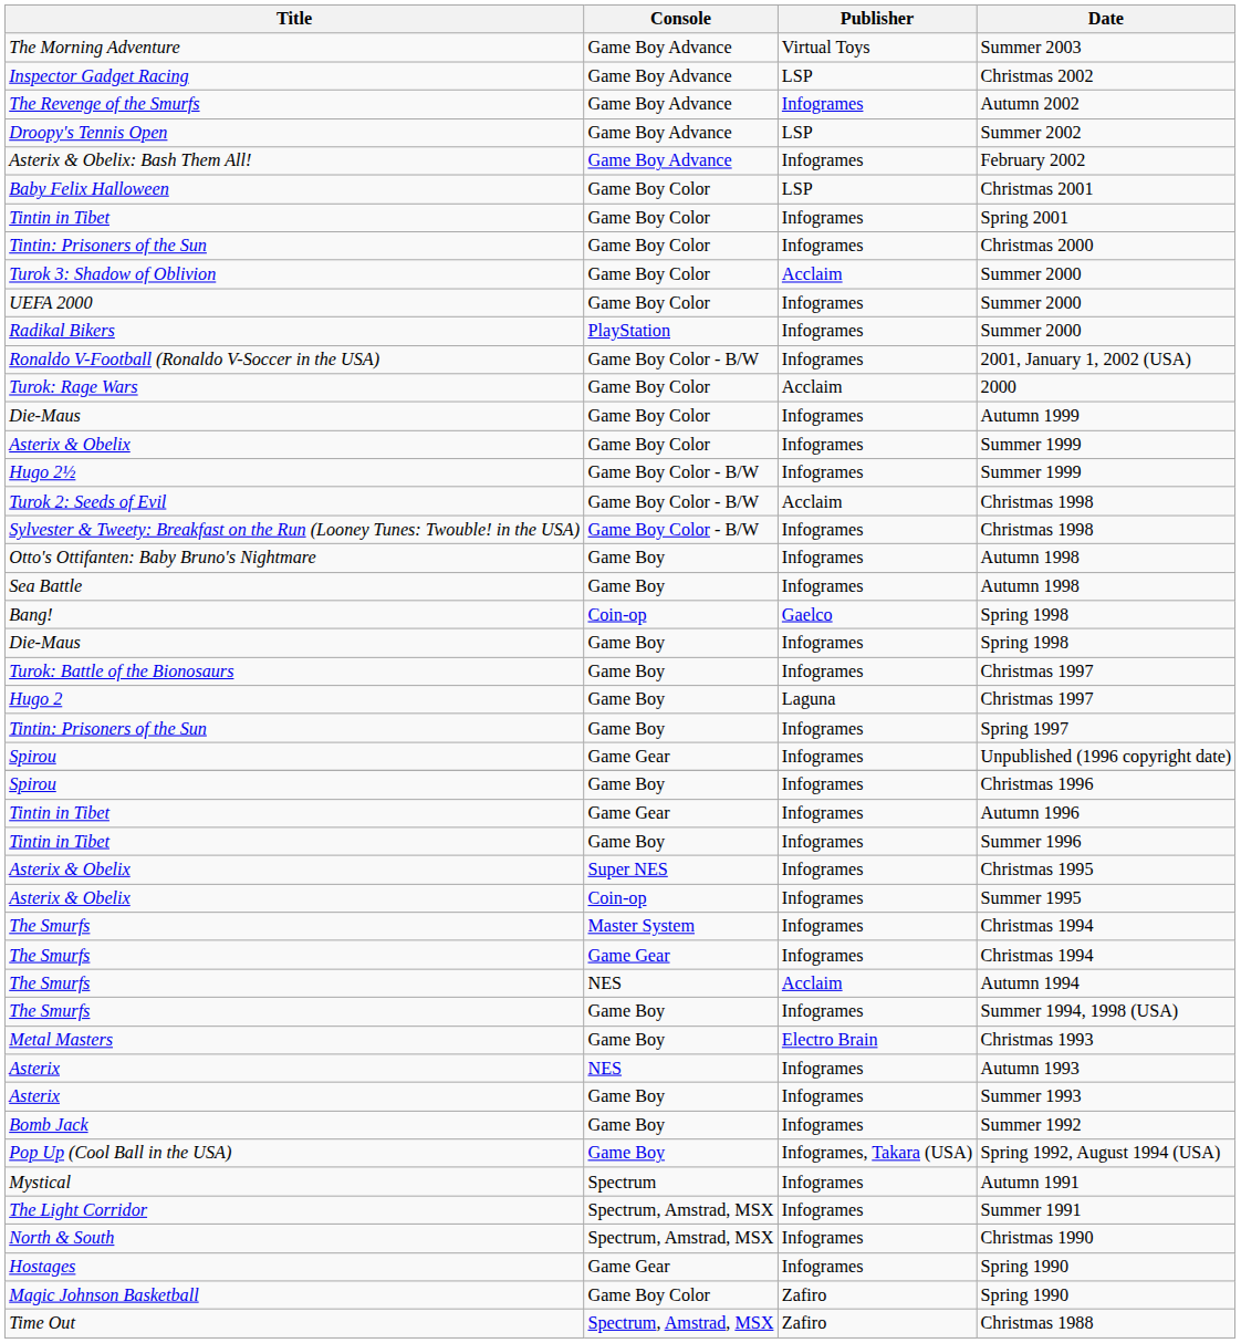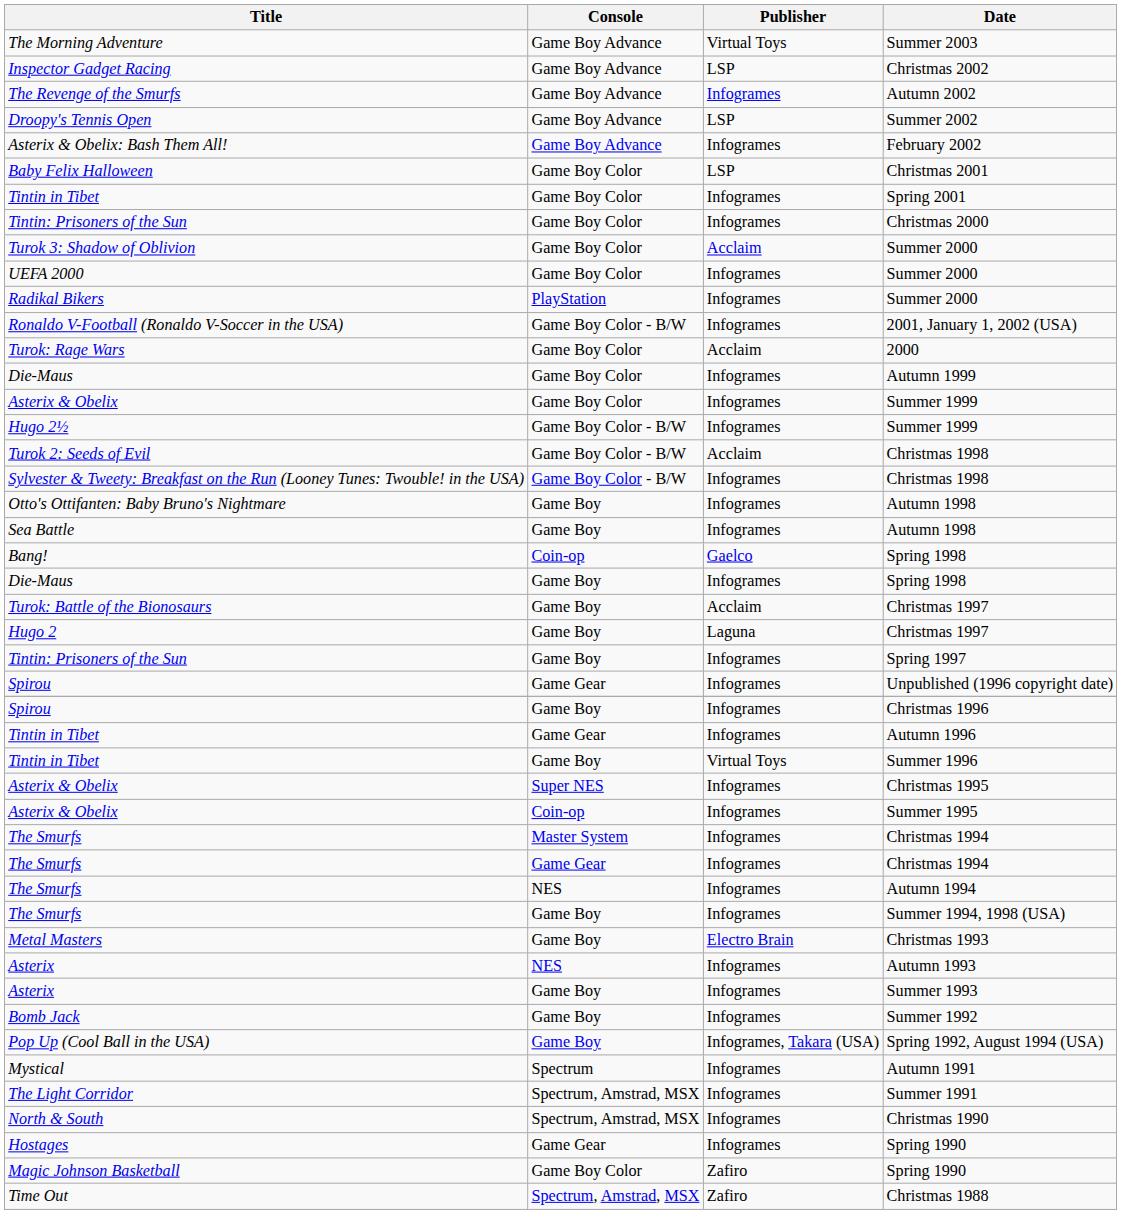 <table class ="wikitable">
 <tr>
 <th>Title</th>
 <th>Console</th>
 <th>Publisher</th>
 <th>Date</th>
 </tr>
 <tr>
 <td><em>The Morning Adventure</em></td>
 <td>Game Boy Advance</td>
 <td>Virtual Toys</td>
 <td>Summer 2003</td>
 </tr>
 <tr>
 <td><em><a href='#'>Inspector Gadget Racing</a></em></td>
 <td>Game Boy Advance</td>
 <td>LSP</td>
 <td>Christmas 2002</td>
 </tr>
 <tr>
 <td><em><a href='#'>The Revenge of the Smurfs</a></em></td>
 <td>Game Boy Advance</td>
 <td><a href='#'>Infogrames</a></td>
 <td>Autumn 2002</td>
 </tr>
 <tr>
 <td><em><a href='#'>Droopy's Tennis Open</a></em></td>
 <td>Game Boy Advance</td>
 <td>LSP</td>
 <td>Summer 2002</td>
 </tr>
 <tr>
 <td><em>Asterix & Obelix: Bash Them All!</em></td>
 <td><a href='#'>Game Boy Advance</a></td>
 <td>Infogrames</td>
 <td>February 2002</td>
 </tr>
 <tr>
 <td><em><a href='#'>Baby Felix Halloween</a></em></td>
 <td>Game Boy Color</td>
 <td>LSP</td>
 <td>Christmas 2001</td>
 </tr>
 <tr>
 <td><em><a href='#'>Tintin in Tibet</a></em></td>
 <td>Game Boy Color</td>
 <td>Infogrames</td>
 <td>Spring 2001</td>
 </tr>
 <tr>
 <td><em><a href='#'>Tintin: Prisoners of the Sun</a></em></td>
 <td>Game Boy Color</td>
 <td>Infogrames</td>
 <td>Christmas 2000</td>
 </tr>
 <tr>
 <td><em><a href='#'>Turok 3: Shadow of Oblivion</a></em></td>
 <td>Game Boy Color</td>
 <td><a href='#'>Acclaim</a></td>
 <td>Summer 2000</td>
 </tr>
 <tr>
 <td><em>UEFA 2000</em></td>
 <td>Game Boy Color</td>
 <td>Infogrames</td>
 <td>Summer 2000</td>
 </tr>
 <tr>
 <td><em><a href='#'>Radikal Bikers</a></em></td>
 <td><a href='#'>PlayStation</a></td>
 <td>Infogrames</td>
 <td>Summer 2000</td>
 </tr>
 <tr>
 <td><em><a href='#'>Ronaldo V-Football</a> (Ronaldo V-Soccer in the USA)</em></td>
 <td>Game Boy Color - B/W</td>
 <td>Infogrames</td>
 <td>2001, January 1, 2002 (USA)</td>
 </tr>
 <tr>
 <td><em><a href='#'>Turok: Rage Wars</a></em></td>
 <td>Game Boy Color</td>
 <td>Acclaim</td>
 <td>2000</td>
 </tr>
 <tr>
 <td><em>Die-Maus</em></td>
 <td>Game Boy Color</td>
 <td>Infogrames</td>
 <td>Autumn 1999</td>
 </tr>
 <tr>
 <td><em><a href='#'>Asterix & Obelix</a></em></td>
 <td>Game Boy Color</td>
 <td>Infogrames</td>
 <td>Summer 1999</td>
 </tr>
 <tr>
 <td><em><a href='#'>Hugo 2½</a></em></td>
 <td>Game Boy Color - B/W</td>
 <td>Infogrames</td>
 <td>Summer 1999</td>
 </tr>
 <tr>
 <td><em><a href='#'>Turok 2: Seeds of Evil</a></em></td>
 <td>Game Boy Color - B/W</td>
 <td>Acclaim</td>
 <td>Christmas 1998</td>
 </tr>
 <tr>
 <td><em><a href='#'>Sylvester & Tweety: Breakfast on the Run</a> (Looney Tunes: Twouble! in the USA)</em></td>
 <td><a href='#'>Game Boy Color</a> - B/W</td>
 <td>Infogrames</td>
 <td>Christmas 1998</td>
 </tr>
 <tr>
 <td><em>Otto's Ottifanten: Baby Bruno's Nightmare</em></td>
 <td>Game Boy</td>
 <td>Infogrames</td>
 <td>Autumn 1998</td>
 </tr>
 <tr>
 <td><em>Sea Battle</em></td>
 <td>Game Boy</td>
 <td>Infogrames</td>
 <td>Autumn 1998</td>
 </tr>
 <tr>
 <td><em>Bang!</em></td>
 <td><a href='#'>Coin-op</a></td>
 <td><a href='#'>Gaelco</a></td>
 <td>Spring 1998</td>
 </tr>
 <tr>
 <td><em>Die-Maus</em></td>
 <td>Game Boy</td>
 <td>Infogrames</td>
 <td>Spring 1998</td>
 </tr>
 <tr>
 <td><em><a href='#'>Turok: Battle of the Bionosaurs</a></em></td>
 <td>Game Boy</td>
-<td>Infogrames</td>
+<td>Acclaim</td>
 <td>Christmas 1997</td>
 </tr>
 <tr>
 <td><em><a href='#'>Hugo 2</a></em></td>
 <td>Game Boy</td>
 <td>Laguna</td>
 <td>Christmas 1997</td>
 </tr>
 <tr>
 <td><em><a href='#'>Tintin: Prisoners of the Sun</a></em></td>
 <td>Game Boy</td>
 <td>Infogrames</td>
 <td>Spring 1997</td>
 </tr>
 <tr>
 <td><em><a href='#'>Spirou</a></em></td>
 <td>Game Gear</td>
 <td>Infogrames</td>
 <td>Unpublished (1996 copyright date)</td>
 </tr>
 <tr>
 </tr>
 <tr>
 <td><em><a href='#'>Spirou</a></em></td>
 <td>Game Boy</td>
 <td>Infogrames</td>
 <td>Christmas 1996</td>
 </tr>
 <tr>
 <td><em><a href='#'>Tintin in Tibet</a></em></td>
 <td>Game Gear</td>
 <td>Infogrames</td>
 <td>Autumn 1996</td>
 </tr>
 <tr>
 <td><em><a href='#'>Tintin in Tibet</a></em></td>
 <td>Game Boy</td>
-<td>Infogrames</td>
+<td>Virtual Toys</td>
 <td>Summer 1996</td>
 </tr>
 <tr>
 <td><em><a href='#'>Asterix & Obelix</a></em></td>
 <td><a href='#'>Super NES</a></td>
 <td>Infogrames</td>
 <td>Christmas 1995</td>
 </tr>
 <tr>
 <td><em><a href='#'>Asterix & Obelix</a></em></td>
 <td><a href='#'>Coin-op</a></td>
 <td>Infogrames</td>
 <td>Summer 1995</td>
 </tr>
 <tr>
 <td><em><a href='#'>The Smurfs</a></em></td>
 <td><a href='#'>Master System</a></td>
 <td>Infogrames</td>
 <td>Christmas 1994</td>
 </tr>
 <tr>
 <td><em><a href='#'>The Smurfs</a></em></td>
 <td><a href='#'>Game Gear</a></td>
 <td>Infogrames</td>
 <td>Christmas 1994</td>
 </tr>
 <tr>
 <td><em><a href='#'>The Smurfs</a></em></td>
 <td>NES</td>
-<td><a href='#'>Acclaim</a></td>
+<td>Infogrames</td>
 <td>Autumn 1994</td>
 </tr>
 <tr>
 <td><em><a href='#'>The Smurfs</a></em></td>
 <td>Game Boy</td>
 <td>Infogrames</td>
 <td>Summer 1994, 1998 (USA)</td>
 </tr>
 <tr>
 <td><em><a href='#'>Metal Masters</a></em></td>
 <td>Game Boy</td>
 <td><a href='#'>Electro Brain</a></td>
 <td>Christmas 1993</td>
 </tr>
 <tr>
 <td><em><a href='#'>Asterix</a></em></td>
 <td><a href='#'>NES</a></td>
 <td>Infogrames</td>
 <td>Autumn 1993</td>
 </tr>
 <tr>
 <td><em><a href='#'>Asterix</a></em></td>
 <td>Game Boy</td>
 <td>Infogrames</td>
 <td>Summer 1993</td>
 </tr>
 <tr>
 <td><em><a href='#'>Bomb Jack</a></em></td>
 <td>Game Boy</td>
 <td>Infogrames</td>
 <td>Summer 1992</td>
 </tr>
 <tr>
 <td><em><a href='#'>Pop Up</a> (Cool Ball in the USA)</em></td>
 <td><a href='#'>Game Boy</a></td>
 <td>Infogrames, <a href='#'>Takara</a> (USA)</td>
 <td>Spring 1992, August 1994 (USA)</td>
 </tr>
 <tr>
 <td><em>Mystical</em></td>
 <td>Spectrum</td>
 <td>Infogrames</td>
 <td>Autumn 1991</td>
 </tr>
 <tr>
 <td><em><a href='#'>The Light Corridor</a></em></td>
 <td>Spectrum, Amstrad, MSX</td>
 <td>Infogrames</td>
 <td>Summer 1991</td>
 </tr>
 <tr>
 <td><em><a href='#'>North & South</a></em></td>
 <td>Spectrum, Amstrad, MSX</td>
 <td>Infogrames</td>
 <td>Christmas 1990</td>
 </tr>
 <tr>
 <td><em><a href='#'>Hostages</a></em></td>
 <td>Game Gear</td>
 <td>Infogrames</td>
 <td>Spring 1990</td>
 </tr>
 <tr>
 <td><em><a href='#'>Magic Johnson Basketball</a></em></td>
 <td>Game Boy Color</td>
 <td>Zafiro</td>
 <td>Spring 1990</td>
 </tr>
 <tr>
 <td><em>Time Out</em></td>
 <td><a href='#'>Spectrum</a>, <a href='#'>Amstrad</a>, <a href='#'>MSX</a></td>
 <td>Zafiro</td>
 <td>Christmas 1988</td>
 </tr>
 </table>
